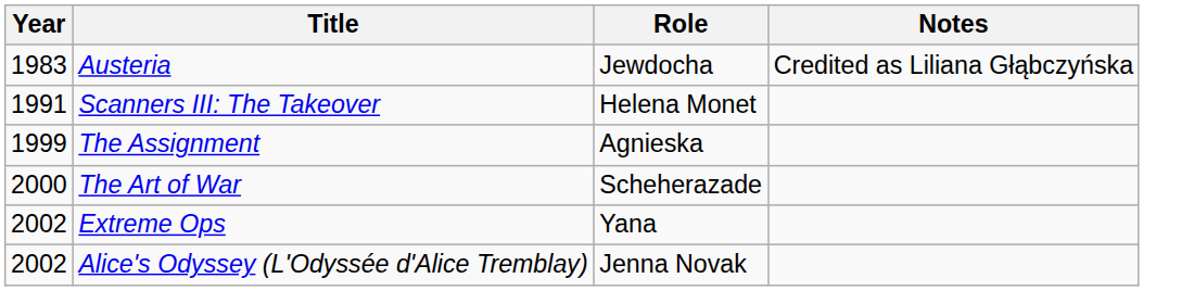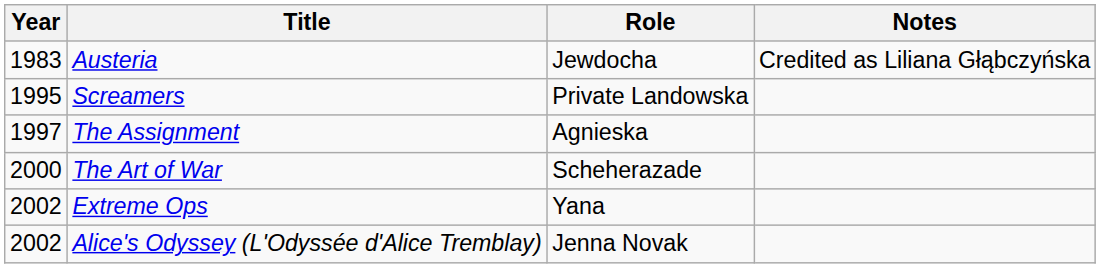 <table class="wikitable sortable">
 <tr>
 <th>Year</th>
 <th>Title</th>
 <th>Role</th>
 <th class="unsortable">Notes</th>
 </tr>
 <tr>
 <td>1983</td>
 <td><em><a href='#'>Austeria</a></em></td>
 <td>Jewdocha</td>
 <td>Credited as Liliana Głąbczyńska</td>
 </tr>
 <tr>
-<td>1991</td>
-<td><em><a href='#'>Scanners III: The Takeover</a></em></td>
-<td>Helena Monet</td>
+<td>1995</td>
+<td><em><a href='#'>Screamers</a></em></td>
+<td>Private Landowska</td>
 <td></td>
 </tr>
 <tr>
-<td>1999</td>
+<td>1997</td>
 <td><em><a href='#'>The Assignment</a></em></td>
 <td>Agnieska</td>
 <td></td>
 </tr>
 <tr>
 <td>2000</td>
 <td><em><a href='#'>The Art of War</a></em></td>
 <td>Scheherazade</td>
 <td></td>
 </tr>
 <tr>
 <td>2002</td>
 <td><em><a href='#'>Extreme Ops</a></em></td>
 <td>Yana</td>
 <td></td>
 </tr>
 <tr>
 <td>2002</td>
 <td><em><a href='#'>Alice's Odyssey</a> (L'Odyssée d'Alice Tremblay)</em></td>
 <td>Jenna Novak</td>
 <td></td>
 </tr>
 </table>
